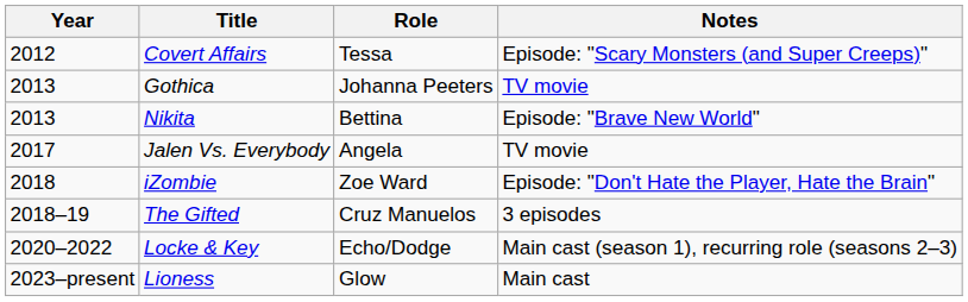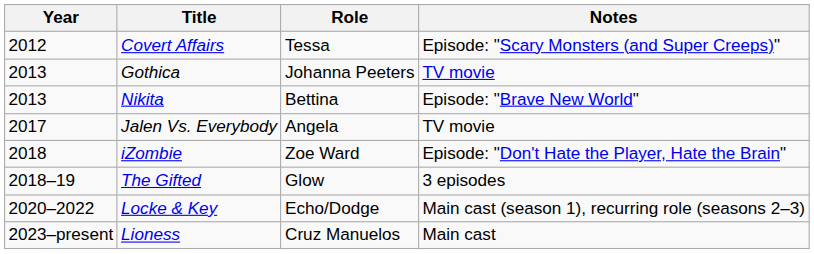 <table class="wikitable sortable">
 <tr>
 <th scope="col">Year</th>
 <th scope="col">Title</th>
 <th scope="col">Role</th>
 <th scope="col" class="unsortable">Notes</th>
 </tr>
 <tr>
 <td>2012</td>
 <td><em><a href='#'>Covert Affairs</a></em></td>
 <td>Tessa</td>
 <td>Episode: "<a href='#'>Scary Monsters (and Super Creeps)</a>"</td>
 </tr>
 <tr>
 <td>2013</td>
 <td><em>Gothica</em></td>
 <td>Johanna Peeters</td>
 <td><a href='#'>TV movie</a></td>
 </tr>
 <tr>
 <td>2013</td>
 <td><em><a href='#'>Nikita</a></em></td>
 <td>Bettina</td>
 <td>Episode: "<a href='#'>Brave New World</a>"</td>
 </tr>
 <tr>
 <td>2017</td>
 <td><em>Jalen Vs. Everybody </em></td>
 <td>Angela</td>
 <td>TV movie</td>
 </tr>
 <tr>
 <td>2018</td>
 <td><em><a href='#'>iZombie</a></em></td>
 <td>Zoe Ward</td>
 <td>Episode: "<a href='#'>Don't Hate the Player, Hate the Brain</a>"</td>
 </tr>
 <tr>
 <td>2018–19</td>
 <td data-sort-value="Gifted, The"><em><a href='#'>The Gifted</a></em></td>
-<td>Cruz Manuelos</td>
+<td>Glow</td>
 <td>3 episodes</td>
 </tr>
 <tr>
 <td>2020–2022</td>
 <td><em><a href='#'>Locke & Key</a></em></td>
 <td>Echo/Dodge</td>
 <td>Main cast (season 1), recurring role (seasons 2–3)</td>
 </tr>
 <tr>
 <td>2023–present</td>
 <td><em><a href='#'>Lioness</a></em></td>
-<td>Glow</td>
+<td>Cruz Manuelos</td>
 <td>Main cast</td>
 </tr>
 </table>
